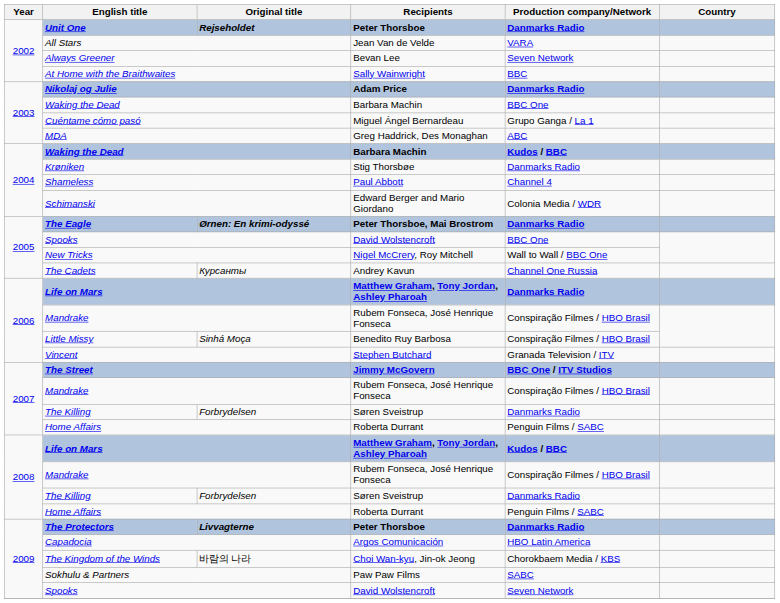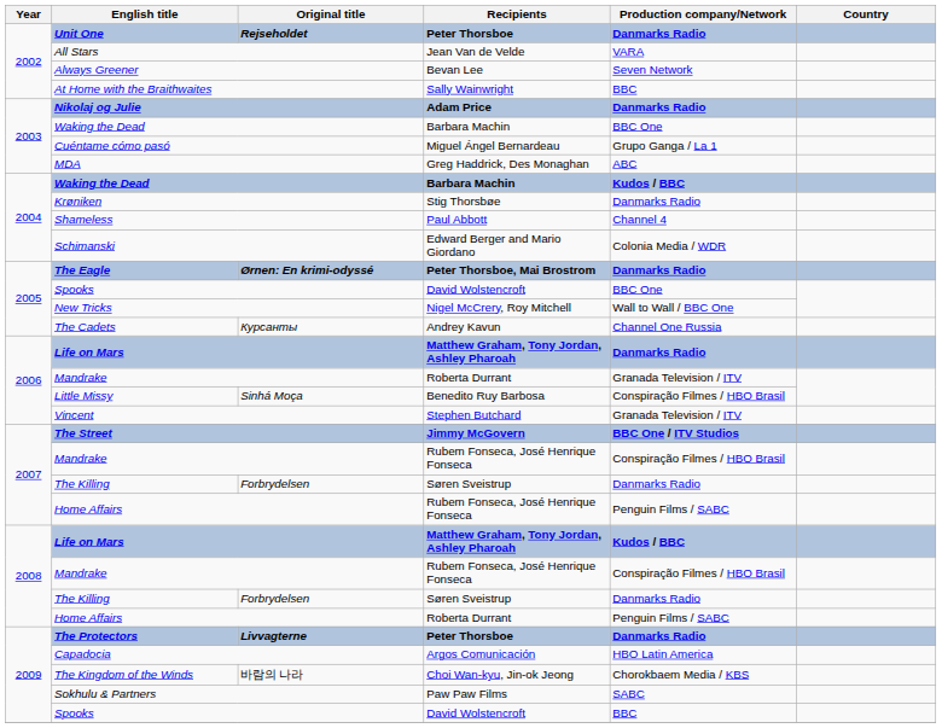 <table class="wikitable" width="100%">
 <tr>
 <th width=5%>Year</th>
 <th width=20%>English title</th>
 <th width=20%>Original title</th>
 <th width=20%>Recipients</th>
 <th width=20%><strong>Production company/Network</strong></th>
 <th width=15%><strong>Country</strong></th>
 </tr>
 <tr>
 <td rowspan="4" style="text-align:center;"><a href='#'>2002</a><br></td>
 <td style="background:#B0C4DE;"><strong><em><a href='#'>Unit One</a></em></strong></td>
 <td style="background:#B0C4DE;"><strong><em>Rejseholdet</em></strong></td>
 <td style="background:#B0C4DE;"><strong>Peter Thorsboe</strong></td>
 <td style="background:#B0C4DE;"><strong><a href='#'>Danmarks Radio</a></strong></td>
 <td style="background:#B0C4DE;"><strong></strong></td>
 </tr>
 <tr>
 <td colspan="2"><em>All Stars</em></td>
 <td>Jean Van de Velde</td>
 <td><a href='#'>VARA</a></td>
 <td></td>
 </tr>
 <tr>
 <td colspan="2"><em><a href='#'>Always Greener</a></em></td>
 <td>Bevan Lee</td>
 <td><a href='#'>Seven Network</a></td>
 <td></td>
 </tr>
 <tr>
 <td colspan="2"><em><a href='#'>At Home with the Braithwaites</a></em></td>
 <td><a href='#'>Sally Wainwright</a></td>
 <td><a href='#'>BBC</a></td>
 <td></td>
 </tr>
 <tr>
 <td rowspan="4" style="text-align:center;"><a href='#'>2003</a><br></td>
 <td colspan="2" style="background:#B0C4DE;"><strong><em><a href='#'>Nikolaj og Julie</a></em></strong></td>
 <td style="background:#B0C4DE;"><strong>Adam Price</strong></td>
 <td style="background:#B0C4DE;"><strong><a href='#'>Danmarks Radio</a></strong></td>
 <td style="background:#B0C4DE;"><strong></strong></td>
 </tr>
 <tr>
 <td colspan="2"><em><a href='#'>Waking the Dead</a></em></td>
 <td>Barbara Machin</td>
 <td><a href='#'>BBC One</a></td>
 <td></td>
 </tr>
 <tr>
 <td colspan="2"><em><a href='#'>Cuéntame cómo pasó</a></em></td>
 <td>Miguel Ángel Bernardeau</td>
 <td>Grupo Ganga / <a href='#'>La 1</a></td>
 <td></td>
 </tr>
 <tr>
 <td colspan="2"><em><a href='#'>MDA</a></em></td>
 <td>Greg Haddrick, Des Monaghan</td>
 <td><a href='#'>ABC</a></td>
 <td></td>
 </tr>
 <tr>
 <td rowspan="4" style="text-align:center;"><a href='#'>2004</a><br></td>
 <td colspan="2" style="background:#B0C4DE;"><strong><em><a href='#'>Waking the Dead</a></em></strong></td>
 <td style="background:#B0C4DE;"><strong>Barbara Machin</strong></td>
 <td style="background:#B0C4DE;"><strong><a href='#'>Kudos</a> / <a href='#'>BBC</a></strong></td>
 <td style="background:#B0C4DE;"><strong></strong></td>
 </tr>
 <tr>
 <td colspan="2"><em><a href='#'>Krøniken</a></em></td>
 <td>Stig Thorsbøe</td>
 <td><a href='#'>Danmarks Radio</a></td>
 <td></td>
 </tr>
 <tr>
 <td colspan="2"><em><a href='#'>Shameless</a></em></td>
 <td><a href='#'>Paul Abbott</a></td>
 <td><a href='#'>Channel 4</a></td>
 <td></td>
 </tr>
 <tr>
 <td colspan="2"><em><a href='#'>Schimanski</a></em></td>
 <td>Edward Berger and Mario Giordano</td>
 <td>Colonia Media / <a href='#'>WDR</a></td>
 <td></td>
 </tr>
 <tr>
 <td rowspan="4" style="text-align:center;"><a href='#'>2005</a><br></td>
 <td style="background:#B0C4DE;"><strong><em><a href='#'>The Eagle</a></em></strong></td>
 <td style="background:#B0C4DE;"><strong><em>Ørnen: En krimi-odyssé</em></strong></td>
 <td style="background:#B0C4DE;"><strong>Peter Thorsboe, Mai Brostrom</strong></td>
 <td style="background:#B0C4DE;"><strong><a href='#'>Danmarks Radio</a></strong></td>
 <td style="background:#B0C4DE;"><strong></strong></td>
 </tr>
 <tr>
 <td colspan="2"><em><a href='#'>Spooks</a></em></td>
 <td><a href='#'>David Wolstencroft</a></td>
 <td><a href='#'>BBC One</a></td>
 <td rowspan="2"></td>
 </tr>
 <tr>
 <td colspan="2"><em><a href='#'>New Tricks</a></em></td>
 <td><a href='#'>Nigel McCrery</a>, Roy Mitchell</td>
 <td>Wall to Wall / <a href='#'>BBC One</a></td>
 </tr>
 <tr>
 <td><em><a href='#'>The Cadets</a></em></td>
 <td><em>Курсанты</em></td>
 <td>Andrey Kavun</td>
 <td><a href='#'>Channel One Russia</a></td>
 <td></td>
 </tr>
 <tr>
 <td rowspan="4" style="text-align:center;"><a href='#'>2006</a><br></td>
 <td colspan="2" style="background:#B0C4DE;"><strong><em><a href='#'>Life on Mars</a></em></strong></td>
 <td style="background:#B0C4DE;"><strong><a href='#'>Matthew Graham</a>, <a href='#'>Tony Jordan</a>, <a href='#'>Ashley Pharoah</a></strong></td>
 <td style="background:#B0C4DE;"><strong><a href='#'>Danmarks Radio</a></strong></td>
 <td style="background:#B0C4DE;"><strong></strong></td>
 </tr>
 <tr>
 <td colspan="2"><em><a href='#'>Mandrake</a></em></td>
-<td>Rubem Fonseca, José Henrique Fonseca</td>
-<td>Conspiração Filmes / <a href='#'>HBO Brasil</a></td>
+<td>Roberta Durrant</td>
+<td>Granada Television / <a href='#'>ITV</a></td>
 <td rowspan="2"></td>
 </tr>
 <tr>
 <td><em><a href='#'>Little Missy</a></em></td>
 <td><em>Sinhá Moça</em></td>
 <td>Benedito Ruy Barbosa</td>
 <td>Conspiração Filmes / <a href='#'>HBO Brasil</a></td>
 </tr>
 <tr>
 <td colspan="2"><em><a href='#'>Vincent</a></em></td>
 <td><a href='#'>Stephen Butchard</a></td>
 <td>Granada Television / <a href='#'>ITV</a></td>
 <td></td>
 </tr>
 <tr>
 <td rowspan="4" style="text-align:center;"><a href='#'>2007</a><br></td>
 <td colspan="2" style="background:#B0C4DE;"><strong><em><a href='#'>The Street</a></em></strong></td>
 <td style="background:#B0C4DE;"><strong><a href='#'>Jimmy McGovern</a></strong></td>
 <td style="background:#B0C4DE;"><strong><a href='#'>BBC One</a> / <a href='#'>ITV Studios</a></strong></td>
 <td style="background:#B0C4DE;"><strong></strong></td>
 </tr>
 <tr>
 <td colspan="2"><em><a href='#'>Mandrake</a></em></td>
 <td>Rubem Fonseca, José Henrique Fonseca</td>
 <td>Conspiração Filmes / <a href='#'>HBO Brasil</a></td>
 <td></td>
 </tr>
 <tr>
 <td><em><a href='#'>The Killing</a></em></td>
 <td><em>Forbrydelsen</em></td>
 <td>Søren Sveistrup</td>
 <td><a href='#'>Danmarks Radio</a></td>
 <td></td>
 </tr>
 <tr>
 <td colspan="2"><em><a href='#'>Home Affairs</a></em></td>
-<td>Roberta Durrant</td>
+<td>Rubem Fonseca, José Henrique Fonseca</td>
 <td>Penguin Films / <a href='#'>SABC</a></td>
 <td></td>
 </tr>
 <tr>
 <td rowspan="4" style="text-align:center;"><a href='#'>2008</a><br></td>
 <td colspan="2" style="background:#B0C4DE;"><strong><em><a href='#'>Life on Mars</a></em></strong></td>
 <td style="background:#B0C4DE;"><strong><a href='#'>Matthew Graham</a>, <a href='#'>Tony Jordan</a>, <a href='#'>Ashley Pharoah</a></strong></td>
 <td style="background:#B0C4DE;"><strong><a href='#'>Kudos</a> / <a href='#'>BBC</a></strong></td>
 <td style="background:#B0C4DE;"><strong></strong></td>
 </tr>
 <tr>
 <td colspan="2"><em><a href='#'>Mandrake</a></em></td>
 <td>Rubem Fonseca, José Henrique Fonseca</td>
 <td>Conspiração Filmes / <a href='#'>HBO Brasil</a></td>
 <td></td>
 </tr>
 <tr>
 <td><em><a href='#'>The Killing</a></em></td>
 <td><em>Forbrydelsen</em></td>
 <td>Søren Sveistrup</td>
 <td><a href='#'>Danmarks Radio</a></td>
 <td></td>
 </tr>
 <tr>
 <td colspan="2"><em><a href='#'>Home Affairs</a></em></td>
 <td>Roberta Durrant</td>
 <td>Penguin Films / <a href='#'>SABC</a></td>
 <td></td>
 </tr>
 <tr>
 <td rowspan="5" style="text-align:center;"><a href='#'>2009</a><br></td>
 <td style="background:#B0C4DE;"><strong><em><a href='#'>The Protectors</a></em></strong></td>
 <td style="background:#B0C4DE;"><strong><em>Livvagterne</em></strong></td>
 <td style="background:#B0C4DE;"><strong>Peter Thorsboe</strong></td>
 <td style="background:#B0C4DE;"><strong><a href='#'>Danmarks Radio</a></strong></td>
 <td style="background:#B0C4DE;"><strong></strong></td>
 </tr>
 <tr>
 <td colspan="2"><em><a href='#'>Capadocia</a></em></td>
 <td><a href='#'>Argos Comunicación</a></td>
 <td><a href='#'>HBO Latin America</a></td>
 <td></td>
 </tr>
 <tr>
 <td><em><a href='#'>The Kingdom of the Winds</a></em></td>
 <td>바람의 나라</td>
 <td><a href='#'>Choi Wan-kyu</a>, Jin-ok Jeong</td>
 <td>Chorokbaem Media / <a href='#'>KBS</a></td>
 <td></td>
 </tr>
 <tr>
 <td colspan="2"><em>Sokhulu & Partners</em></td>
 <td>Paw Paw Films</td>
 <td><a href='#'>SABC</a></td>
 <td></td>
 </tr>
 <tr>
 <td colspan="2"><em><a href='#'>Spooks</a></em></td>
 <td><a href='#'>David Wolstencroft</a></td>
-<td><a href='#'>Seven Network</a></td>
+<td><a href='#'>BBC</a></td>
 <td></td>
 </tr>
 <tr>
 </tr>
 </table>
